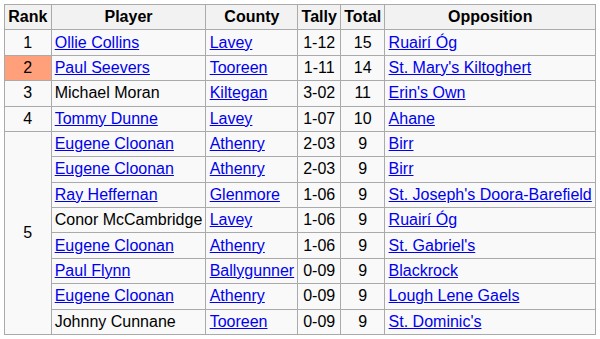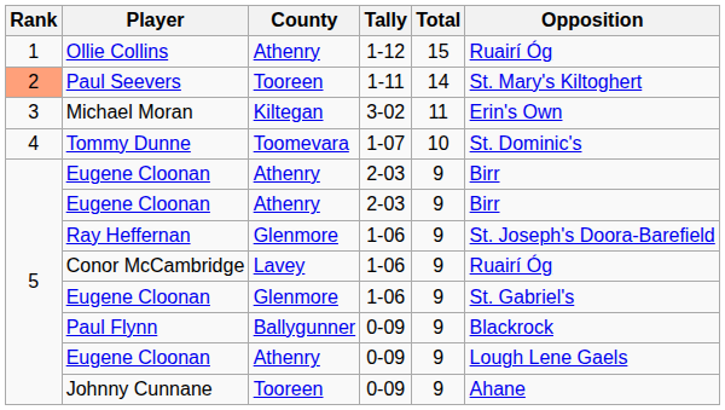 <table class="wikitable">
 <tr>
 <th>Rank</th>
 <th>Player</th>
 <th>County</th>
 <th>Tally</th>
 <th>Total</th>
 <th>Opposition</th>
 </tr>
 <tr>
 <td rowspan=1 align=center>1</td>
 <td><a href='#'>Ollie Collins</a></td>
-<td><a href='#'>Lavey</a></td>
+<td><a href='#'>Athenry</a></td>
 <td align=center>1-12</td>
 <td align=center>15</td>
 <td><a href='#'>Ruairí Óg</a></td>
 </tr>
 <tr>
 <td rowspan=1 align=center style="background: lightsalmon;">2</td>
 <td><a href='#'>Paul Seevers</a></td>
 <td><a href='#'>Tooreen</a></td>
 <td align=center>1-11</td>
 <td align=center>14</td>
 <td><a href='#'>St. Mary's Kiltoghert</a></td>
 </tr>
 <tr>
 <td rowspan=1 align=center>3</td>
 <td>Michael Moran</td>
 <td><a href='#'>Kiltegan</a></td>
 <td align=center>3-02</td>
 <td align=center>11</td>
 <td><a href='#'>Erin's Own</a></td>
 </tr>
 <tr>
 <td rowspan=1 align=center>4</td>
 <td><a href='#'>Tommy Dunne</a></td>
-<td><a href='#'>Lavey</a></td>
+<td><a href='#'>Toomevara</a></td>
 <td align=center>1-07</td>
 <td align=center>10</td>
-<td><a href='#'>Ahane</a></td>
+<td><a href='#'>St. Dominic's</a></td>
 </tr>
 <tr>
 <td rowspan=8 align=center>5</td>
 <td><a href='#'>Eugene Cloonan</a></td>
 <td><a href='#'>Athenry</a></td>
 <td align=center>2-03</td>
 <td align=center>9</td>
 <td><a href='#'>Birr</a></td>
 </tr>
 <tr>
 <td><a href='#'>Eugene Cloonan</a></td>
 <td><a href='#'>Athenry</a></td>
 <td align=center>2-03</td>
 <td align=center>9</td>
 <td><a href='#'>Birr</a></td>
 </tr>
 <tr>
 <td><a href='#'>Ray Heffernan</a></td>
 <td><a href='#'>Glenmore</a></td>
 <td align=center>1-06</td>
 <td align=center>9</td>
 <td><a href='#'>St. Joseph's Doora-Barefield</a></td>
 </tr>
 <tr>
 <td>Conor McCambridge</td>
 <td><a href='#'>Lavey</a></td>
 <td align=center>1-06</td>
 <td align=center>9</td>
 <td><a href='#'>Ruairí Óg</a></td>
 </tr>
 <tr>
 <td><a href='#'>Eugene Cloonan</a></td>
-<td><a href='#'>Athenry</a></td>
+<td><a href='#'>Glenmore</a></td>
 <td align=center>1-06</td>
 <td align=center>9</td>
 <td><a href='#'>St. Gabriel's</a></td>
 </tr>
 <tr>
 <td><a href='#'>Paul Flynn</a></td>
 <td><a href='#'>Ballygunner</a></td>
 <td align=center>0-09</td>
 <td align=center>9</td>
 <td><a href='#'>Blackrock</a></td>
 </tr>
 <tr>
 <td><a href='#'>Eugene Cloonan</a></td>
 <td><a href='#'>Athenry</a></td>
 <td align=center>0-09</td>
 <td align=center>9</td>
 <td><a href='#'>Lough Lene Gaels</a></td>
 </tr>
 <tr>
 <td>Johnny Cunnane</td>
 <td><a href='#'>Tooreen</a></td>
 <td align=center>0-09</td>
 <td align=center>9</td>
-<td><a href='#'>St. Dominic's</a></td>
+<td><a href='#'>Ahane</a></td>
 </tr>
 </table>
